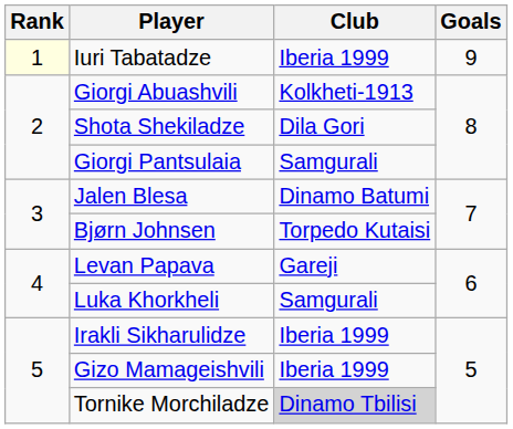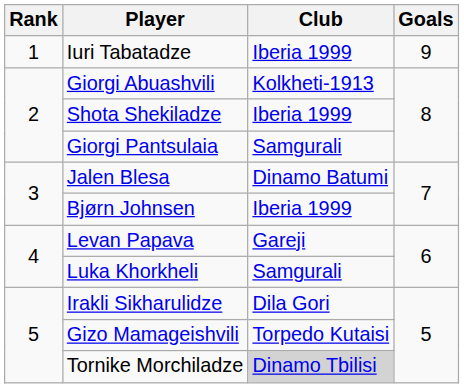 <table class="wikitable" style="text-align:center;">
 <tr>
 <th>Rank</th>
 <th>Player</th>
 <th>Club</th>
 <th>Goals</th>
 </tr>
 <tr>
-<td style="background: lightyellow;">1</td>
+<td>1</td>
 <td align="left"> Iuri Tabatadze</td>
 <td align="left"><a href='#'>Iberia 1999</a></td>
 <td>9</td>
 </tr>
 <tr>
 <td rowspan="3">2</td>
 <td align="left"> <a href='#'>Giorgi Abuashvili</a></td>
 <td align="left"><a href='#'>Kolkheti-1913</a></td>
 <td rowspan="3">8</td>
 </tr>
 <tr>
 <td align="left"> <a href='#'>Shota Shekiladze</a></td>
-<td align="left"><a href='#'>Dila Gori</a></td>
+<td align="left"><a href='#'>Iberia 1999</a></td>
 </tr>
 <tr>
 <td align="left"> <a href='#'>Giorgi Pantsulaia</a></td>
 <td align="left"><a href='#'>Samgurali</a></td>
 </tr>
 <tr>
 <td rowspan="2">3</td>
 <td align="left"> <a href='#'>Jalen Blesa</a></td>
 <td align="left"><a href='#'>Dinamo Batumi</a></td>
 <td rowspan="2">7</td>
 </tr>
 <tr>
 <td align="left"> <a href='#'>Bjørn Johnsen</a></td>
-<td align="left"><a href='#'>Torpedo Kutaisi</a></td>
+<td align="left"><a href='#'>Iberia 1999</a></td>
 </tr>
 <tr>
 <td rowspan="2">4</td>
 <td align="left"> <a href='#'>Levan Papava</a></td>
 <td align="left"><a href='#'>Gareji</a></td>
 <td rowspan="2">6</td>
 </tr>
 <tr>
 <td align="left"> <a href='#'>Luka Khorkheli</a></td>
 <td align="left"><a href='#'>Samgurali</a></td>
 </tr>
 <tr>
 <td rowspan="3">5</td>
 <td align="left"> <a href='#'>Irakli Sikharulidze</a></td>
-<td align="left"><a href='#'>Iberia 1999</a></td>
+<td align="left"><a href='#'>Dila Gori</a></td>
 <td rowspan="3">5</td>
 </tr>
 <tr>
 <td align="left"> <a href='#'>Gizo Mamageishvili</a></td>
-<td align="left"><a href='#'>Iberia 1999</a></td>
+<td align="left"><a href='#'>Torpedo Kutaisi</a></td>
 </tr>
 <tr>
 <td align="left"> Tornike Morchiladze</td>
 <td align="left" style="background: lightgrey;"><a href='#'>Dinamo Tbilisi</a></td>
 </tr>
 </table>
